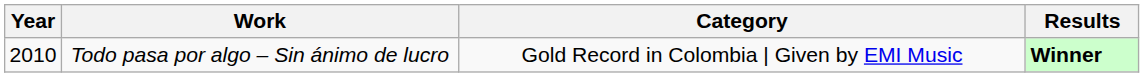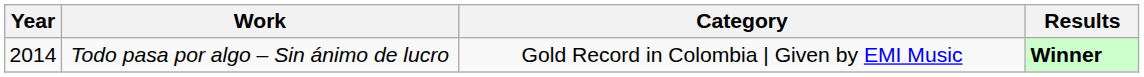 <table class="wikitable" style="table-layout: fixed;">
 <tr>
 <th style="width:5%;">Year</th>
 <th style="width:35%;">Work</th>
 <th style="width:50%;">Category</th>
 <th style="width:10%;">Results</th>
 </tr>
 <tr>
-<td style="text-align:center;">2010</td>
+<td style="text-align:center;">2014</td>
 <td style="text-align:center;"><em>Todo pasa por algo – Sin ánimo de lucro</em></td>
 <td align=center>Gold Record in Colombia | Given by <a href='#'>EMI Music</a></td>
 <td style="background:#cfc;"><strong>Winner</strong></td>
 </tr>
 </table>
